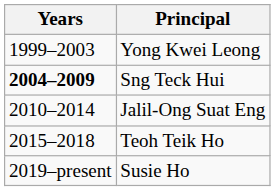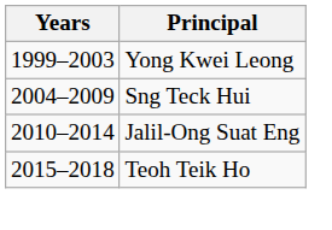 <table class="wikitable">
 <tr>
 <th>Years</th>
 <th>Principal</th>
 </tr>
 <tr>
 <td>1999–2003</td>
 <td>Yong Kwei Leong</td>
 </tr>
 <tr>
-<td><strong>2004–2009</strong></td>
+<td>2004–2009</td>
 <td>Sng Teck Hui</td>
 </tr>
 <tr>
 <td>2010–2014</td>
 <td>Jalil-Ong Suat Eng</td>
 </tr>
 <tr>
 <td>2015–2018</td>
 <td>Teoh Teik Ho</td>
 </tr>
-<tr>
-<td>2019–present</td>
-<td>Susie Ho</td>
-</tr>
 </table>
